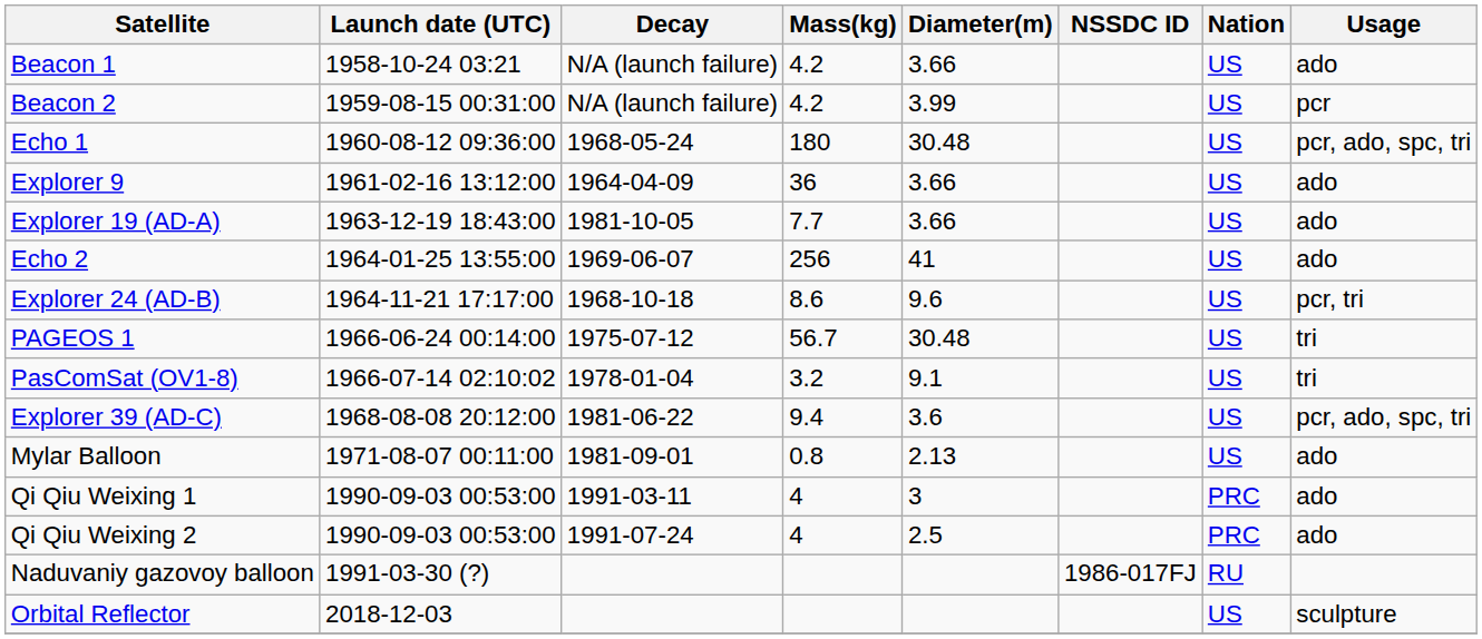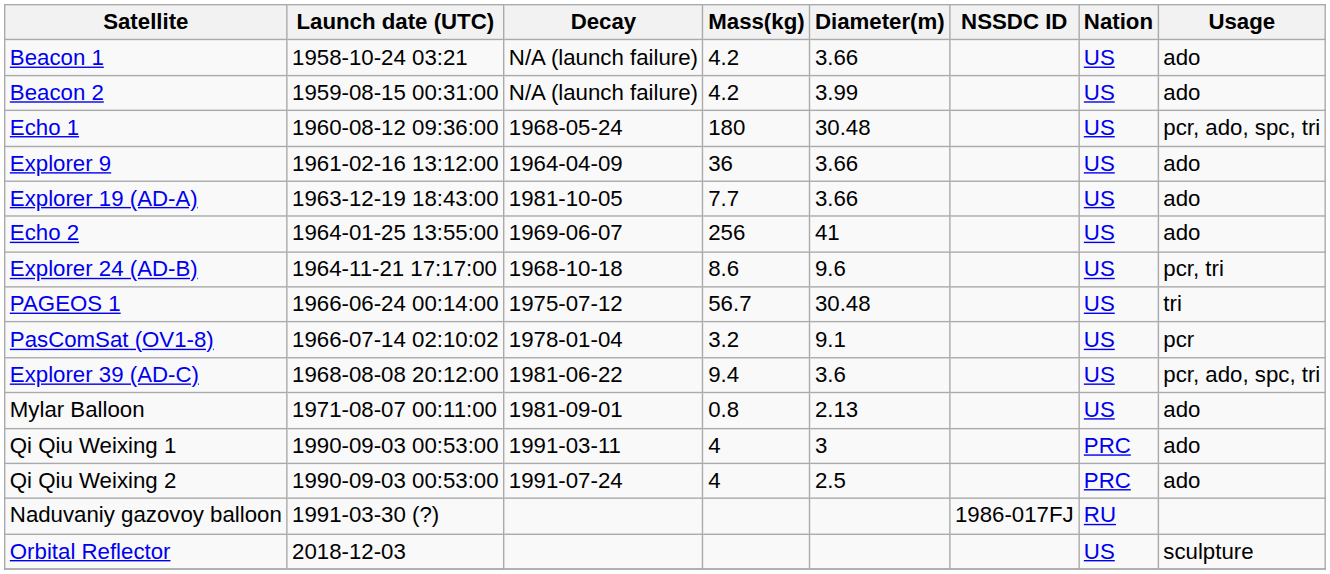 <table class="wikitable">
 <tr>
 <th>Satellite</th>
 <th>Launch date (UTC)</th>
 <th>Decay</th>
 <th>Mass(kg)</th>
 <th>Diameter(m)</th>
 <th>NSSDC ID</th>
 <th>Nation</th>
 <th>Usage</th>
 </tr>
 <tr>
 <td><a href='#'>Beacon 1</a></td>
 <td>1958-10-24 03:21</td>
 <td>N/A (launch failure)</td>
 <td>4.2</td>
 <td>3.66</td>
 <td></td>
 <td><a href='#'>US</a></td>
 <td>ado</td>
 </tr>
 <tr>
 <td><a href='#'>Beacon 2</a></td>
 <td>1959-08-15 00:31:00</td>
 <td>N/A (launch failure)</td>
 <td>4.2</td>
 <td>3.99</td>
 <td></td>
 <td><a href='#'>US</a></td>
-<td>pcr</td>
+<td>ado</td>
 </tr>
 <tr>
 <td><a href='#'>Echo 1</a></td>
 <td>1960-08-12 09:36:00</td>
 <td>1968-05-24</td>
 <td>180</td>
 <td>30.48</td>
 <td></td>
 <td><a href='#'>US</a></td>
 <td>pcr, ado, spc, tri</td>
 </tr>
 <tr>
 <td><a href='#'>Explorer 9</a></td>
 <td>1961-02-16 13:12:00</td>
 <td>1964-04-09</td>
 <td>36</td>
 <td>3.66</td>
 <td></td>
 <td><a href='#'>US</a></td>
 <td>ado</td>
 </tr>
 <tr>
 <td><a href='#'>Explorer 19 (AD-A)</a></td>
 <td>1963-12-19 18:43:00</td>
 <td>1981-10-05</td>
 <td>7.7</td>
 <td>3.66</td>
 <td></td>
 <td><a href='#'>US</a></td>
 <td>ado</td>
 </tr>
 <tr>
 <td><a href='#'>Echo 2</a></td>
 <td>1964-01-25 13:55:00</td>
 <td>1969-06-07</td>
 <td>256</td>
 <td>41</td>
 <td></td>
 <td><a href='#'>US</a></td>
 <td>ado</td>
 </tr>
 <tr>
 <td><a href='#'>Explorer 24 (AD-B)</a></td>
 <td>1964-11-21 17:17:00</td>
 <td>1968-10-18</td>
 <td>8.6</td>
 <td>9.6</td>
 <td></td>
 <td><a href='#'>US</a></td>
 <td>pcr, tri</td>
 </tr>
 <tr>
 <td><a href='#'>PAGEOS 1</a></td>
 <td>1966-06-24 00:14:00</td>
 <td>1975-07-12</td>
 <td>56.7</td>
 <td>30.48</td>
 <td></td>
 <td><a href='#'>US</a></td>
 <td>tri</td>
 </tr>
 <tr>
 <td><a href='#'>PasComSat (OV1-8)</a></td>
 <td>1966-07-14 02:10:02</td>
 <td>1978-01-04</td>
 <td>3.2</td>
 <td>9.1</td>
 <td></td>
 <td><a href='#'>US</a></td>
-<td>tri</td>
+<td>pcr</td>
 </tr>
 <tr>
 <td><a href='#'>Explorer 39 (AD-C)</a></td>
 <td>1968-08-08 20:12:00</td>
 <td>1981-06-22</td>
 <td>9.4</td>
 <td>3.6</td>
 <td></td>
 <td><a href='#'>US</a></td>
 <td>pcr, ado, spc, tri</td>
 </tr>
 <tr>
 <td>Mylar Balloon</td>
 <td>1971-08-07 00:11:00</td>
 <td>1981-09-01</td>
 <td>0.8</td>
 <td>2.13</td>
 <td></td>
 <td><a href='#'>US</a></td>
 <td>ado</td>
 </tr>
 <tr>
 <td>Qi Qiu Weixing 1</td>
 <td>1990-09-03 00:53:00</td>
 <td>1991-03-11</td>
 <td>4</td>
 <td>3</td>
 <td></td>
 <td><a href='#'>PRC</a></td>
 <td>ado</td>
 </tr>
 <tr>
 <td>Qi Qiu Weixing 2</td>
 <td>1990-09-03 00:53:00</td>
 <td>1991-07-24</td>
 <td>4</td>
 <td>2.5</td>
 <td></td>
 <td><a href='#'>PRC</a></td>
 <td>ado</td>
 </tr>
 <tr>
 <td>Naduvaniy gazovoy balloon</td>
 <td>1991-03-30 (?)</td>
 <td></td>
 <td></td>
 <td></td>
 <td>1986-017FJ</td>
 <td><a href='#'>RU</a></td>
 <td></td>
 </tr>
 <tr>
 <td><a href='#'>Orbital Reflector</a></td>
 <td>2018-12-03</td>
 <td></td>
 <td></td>
 <td></td>
 <td></td>
 <td><a href='#'>US</a></td>
 <td>sculpture</td>
 </tr>
 <tr>
 </tr>
 </table>
